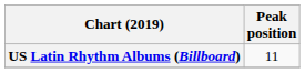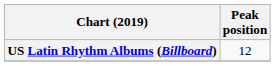 <table class="wikitable sortable plainrowheaders" style="text-align:center">
 <tr>
 <th scope="col">Chart (2019)</th>
 <th scope="col">Peak<br>position</th>
 </tr>
 <tr>
 <th scope="row">US <a href='#'>Latin Rhythm Albums</a> (<em><a href='#'>Billboard</a></em>)</th>
-<td>11</td>
+<td>12</td>
 </tr>
 <tr>
 </tr>
 </table>
